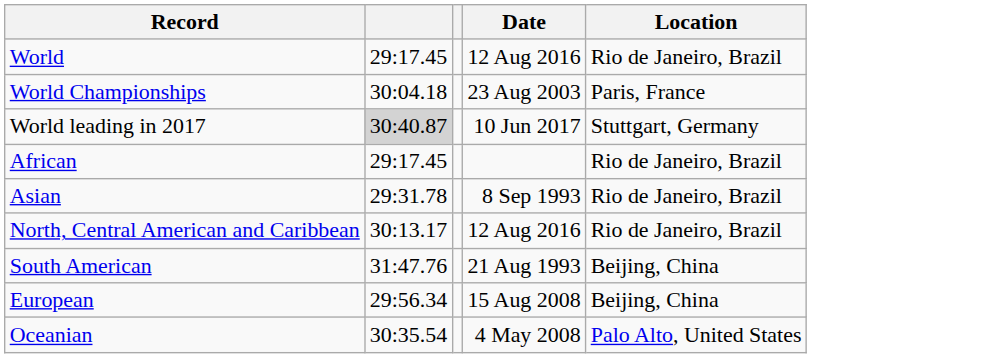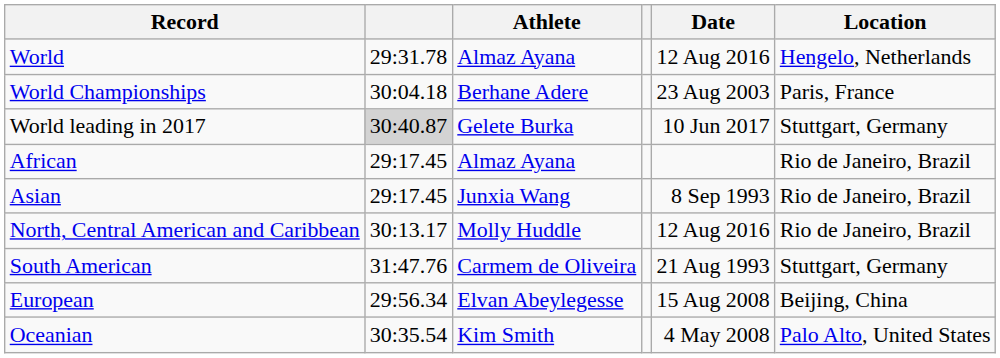 <table class="wikitable">
 <tr>
 <th>Record</th>
 <th></th>
+<th>Athlete</th>
 <th></th>
 <th>Date</th>
 <th>Location</th>
 </tr>
 <tr>
 <td><a href='#'>World</a></td>
-<td>29:17.45</td>
+<td>29:31.78</td>
+<td><a href='#'>Almaz Ayana</a></td>
 <td></td>
 <td align=right>12 Aug 2016</td>
-<td>Rio de Janeiro, Brazil</td>
+<td><a href='#'>Hengelo</a>, Netherlands</td>
 </tr>
 <tr>
 <td><a href='#'>World Championships</a></td>
 <td>30:04.18</td>
+<td><a href='#'>Berhane Adere</a></td>
 <td></td>
 <td align=right>23 Aug 2003</td>
 <td>Paris, France</td>
 </tr>
 <tr>
 <td>World leading in 2017</td>
 <td style="background: lightgrey;">30:40.87</td>
+<td><a href='#'>Gelete Burka</a></td>
 <td></td>
 <td align=right>10 Jun 2017</td>
 <td>Stuttgart, Germany</td>
 </tr>
 <tr>
 <td><a href='#'>African</a></td>
 <td>29:17.45</td>
+<td><a href='#'>Almaz Ayana</a></td>
 <td></td>
 <td align=right></td>
 <td>Rio de Janeiro, Brazil</td>
 </tr>
 <tr>
 <td><a href='#'>Asian</a></td>
-<td>29:31.78</td>
+<td>29:17.45</td>
+<td><a href='#'>Junxia Wang</a></td>
 <td></td>
 <td align=right>8 Sep 1993</td>
 <td>Rio de Janeiro, Brazil</td>
 </tr>
 <tr>
 <td><a href='#'>North, Central American and Caribbean</a></td>
 <td>30:13.17</td>
+<td><a href='#'>Molly Huddle</a></td>
 <td></td>
 <td align=right>12 Aug 2016</td>
 <td>Rio de Janeiro, Brazil</td>
 </tr>
 <tr>
 <td><a href='#'>South American</a></td>
 <td>31:47.76</td>
+<td><a href='#'>Carmem de Oliveira</a></td>
 <td></td>
 <td align=right>21 Aug 1993</td>
-<td>Beijing, China</td>
+<td>Stuttgart, Germany</td>
 </tr>
 <tr>
 <td><a href='#'>European</a></td>
 <td>29:56.34</td>
+<td><a href='#'>Elvan Abeylegesse</a></td>
 <td></td>
 <td align=right>15 Aug 2008</td>
 <td>Beijing, China</td>
 </tr>
 <tr>
 <td><a href='#'>Oceanian</a></td>
 <td>30:35.54</td>
+<td><a href='#'>Kim Smith</a></td>
 <td></td>
 <td align=right>4 May 2008</td>
 <td><a href='#'>Palo Alto</a>, United States</td>
 </tr>
 </table>
